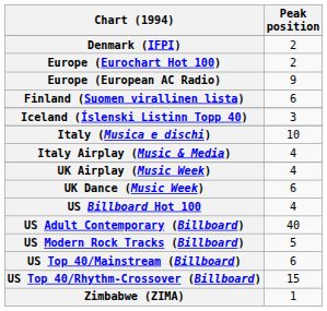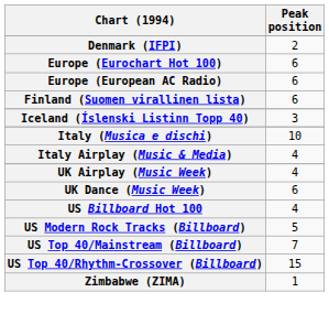 <table class="wikitable sortable plainrowheaders" style="text-align:center">
 <tr>
 <th>Chart (1994)</th>
 <th>Peak<br>position</th>
 </tr>
 <tr>
 </tr>
 <tr>
 </tr>
 <tr>
 </tr>
 <tr>
 </tr>
 <tr>
 </tr>
 <tr>
 <th scope="row">Denmark (<a href='#'>IFPI</a>)</th>
 <td>2</td>
 </tr>
 <tr>
 <th scope="row">Europe (<a href='#'>Eurochart Hot 100</a>)</th>
-<td>2</td>
+<td>6</td>
 </tr>
 <tr>
 <th scope="row">Europe (European AC Radio)</th>
-<td>9</td>
+<td>6</td>
 </tr>
 <tr>
 <th scope="row">Finland (<a href='#'>Suomen virallinen lista</a>)</th>
 <td>6</td>
 </tr>
 <tr>
 </tr>
 <tr>
 </tr>
 <tr>
 <th scope="row">Iceland (<a href='#'>Íslenski Listinn Topp 40</a>)</th>
 <td>3</td>
 </tr>
 <tr>
 </tr>
 <tr>
 <th scope="row">Italy (<em><a href='#'>Musica e dischi</a></em>)</th>
 <td>10</td>
 </tr>
 <tr>
 <th scope="row">Italy Airplay (<em><a href='#'>Music & Media</a></em>)</th>
 <td>4</td>
 </tr>
 <tr>
 </tr>
 <tr>
 </tr>
 <tr>
 </tr>
 <tr>
 </tr>
 <tr>
 </tr>
 <tr>
 </tr>
 <tr>
 </tr>
 <tr>
 </tr>
 <tr>
 <th scope="row">UK Airplay (<em><a href='#'>Music Week</a></em>)</th>
 <td>4</td>
 </tr>
 <tr>
 <th scope="row">UK Dance (<em><a href='#'>Music Week</a></em>)</th>
 <td>6</td>
 </tr>
 <tr>
 <th scope="row">US <a href='#'><em>Billboard</em> Hot 100</a></th>
 <td>4</td>
 </tr>
 <tr>
-<th scope="row">US <a href='#'>Adult Contemporary</a> (<em><a href='#'>Billboard</a></em>)</th>
-<td>40</td>
-</tr>
-<tr>
 <th scope="row">US <a href='#'>Modern Rock Tracks</a> (<em><a href='#'>Billboard</a></em>)</th>
 <td>5</td>
 </tr>
 <tr>
 <th scope="row">US <a href='#'>Top 40/Mainstream</a> (<em><a href='#'>Billboard</a></em>)</th>
-<td>6</td>
+<td>7</td>
 </tr>
 <tr>
 <th scope="row">US <a href='#'>Top 40/Rhythm-Crossover</a> (<em><a href='#'>Billboard</a></em>)</th>
 <td>15</td>
 </tr>
 <tr>
 <th scope="row">Zimbabwe (ZIMA)</th>
 <td>1</td>
 </tr>
 </table>
